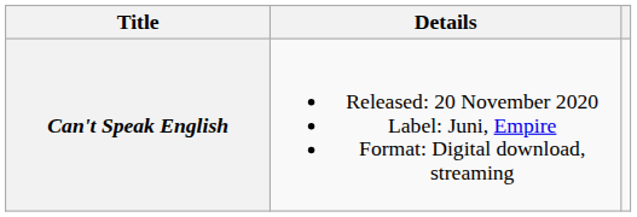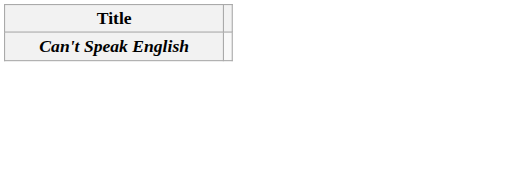 <table class="wikitable plainrowheaders" style="text-align:center;">
 <tr>
 <th scope="col" style="width:12em;">Title</th>
-<th scope="col" style="width:16em;">Details</th>
 <th></th>
 </tr>
 <tr>
 <th scope="row"><em>Can't Speak English</em></th>
-<td><br><ul><li>Released: 20 November 2020</li><li>Label: Juni, <a href='#'>Empire</a></li><li>Format: Digital download, streaming</li></ul></td>
 <td align="center"></td>
 </tr>
 </table>
